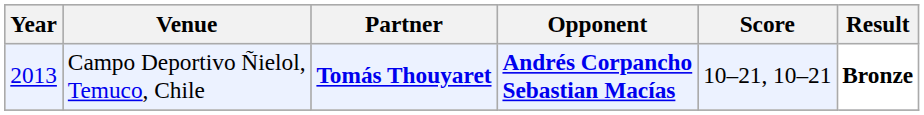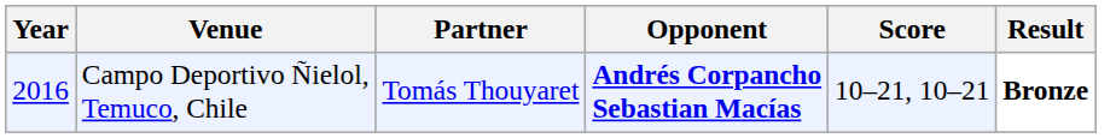 <table class="sortable wikitable" style="font-size: 90%;">
 <tr>
 <th>Year</th>
 <th>Venue</th>
 <th>Partner</th>
 <th>Opponent</th>
 <th>Score</th>
 <th>Result</th>
 </tr>
 <tr style="background:#ECF2FF">
-<td align="center"><a href='#'>2013</a></td>
+<td align="center"><a href='#'>2016</a></td>
 <td align="left">Campo Deportivo Ñielol,<br><a href='#'>Temuco</a>, Chile</td>
-<td align="left"><strong> <a href='#'>Tomás Thouyaret</a></strong></td>
+<td align="left"> <a href='#'>Tomás Thouyaret</a></td>
 <td align="left"><strong> <a href='#'>Andrés Corpancho</a><br> <a href='#'>Sebastian Macías</a></strong></td>
 <td align="left">10–21, 10–21</td>
 <td style="text-align:left; background:white"> <strong>Bronze</strong></td>
 </tr>
 </table>
